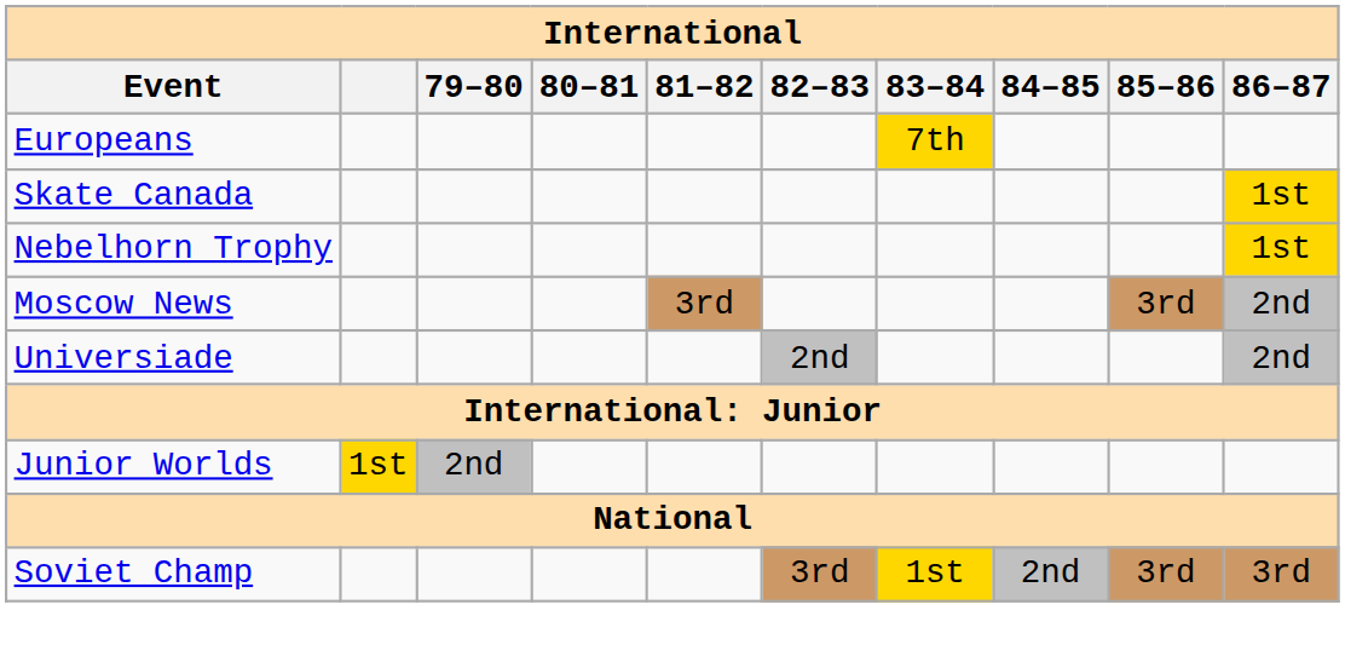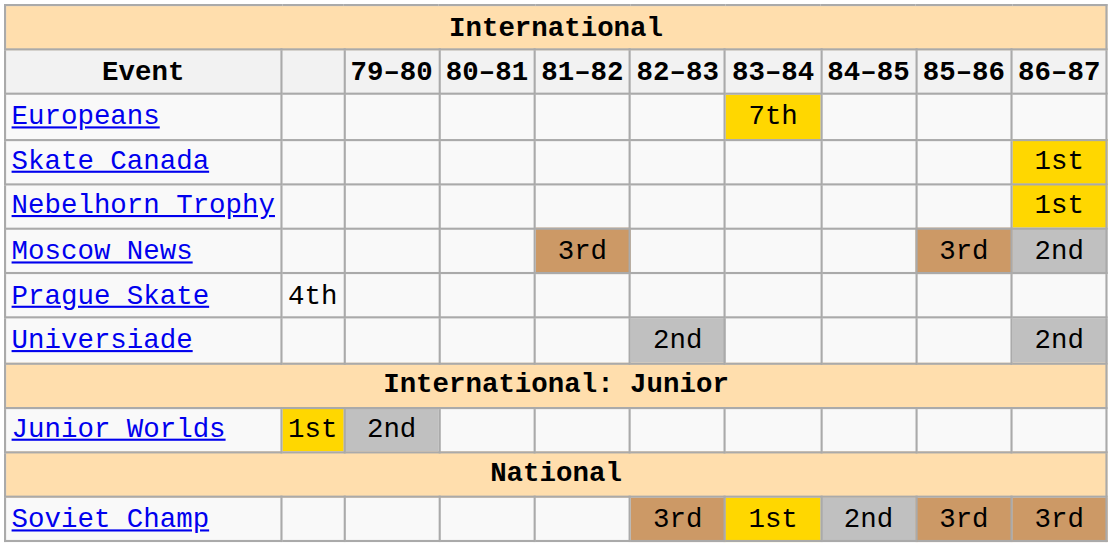 <table class="wikitable" style="text-align:center">
 <tr>
 <th style="background-color: #ffdead; " colspan=10 align=center>International</th>
 </tr>
 <tr>
 <th>Event</th>
 <th></th>
 <th>79–80</th>
 <th>80–81</th>
 <th>81–82</th>
 <th>82–83</th>
 <th>83–84</th>
 <th>84–85</th>
 <th>85–86</th>
 <th>86–87</th>
 </tr>
 <tr>
 <td align=left><a href='#'>Europeans</a></td>
 <td></td>
 <td></td>
 <td></td>
 <td></td>
 <td></td>
 <td style="background: gold;">7th</td>
 <td></td>
 <td></td>
 <td></td>
 </tr>
 <tr>
 <td align=left><a href='#'>Skate Canada</a></td>
 <td></td>
 <td></td>
 <td></td>
 <td></td>
 <td></td>
 <td></td>
 <td></td>
 <td></td>
 <td bgcolor=gold>1st</td>
 </tr>
 <tr>
 <td align=left><a href='#'>Nebelhorn Trophy</a></td>
 <td></td>
 <td></td>
 <td></td>
 <td></td>
 <td></td>
 <td></td>
 <td></td>
 <td></td>
 <td bgcolor=gold>1st</td>
 </tr>
 <tr>
 <td align=left><a href='#'>Moscow News</a></td>
 <td></td>
 <td></td>
 <td></td>
 <td bgcolor=cc9966>3rd</td>
 <td></td>
 <td></td>
 <td></td>
 <td bgcolor=cc9966>3rd</td>
 <td bgcolor=silver>2nd</td>
 </tr>
 <tr>
+<td align=left><a href='#'>Prague Skate</a></td>
+<td>4th</td>
+<td></td>
+<td></td>
+<td></td>
+<td></td>
+<td></td>
+<td></td>
+<td></td>
+<td></td>
+</tr>
+<tr>
 <td align=left><a href='#'>Universiade</a></td>
 <td></td>
 <td></td>
 <td></td>
 <td></td>
 <td bgcolor=silver>2nd</td>
 <td></td>
 <td></td>
 <td></td>
 <td bgcolor=silver>2nd</td>
 </tr>
 <tr>
 <th style="background-color: #ffdead; " colspan=10 align=center>International: Junior</th>
 </tr>
 <tr>
 <td align=left><a href='#'>Junior Worlds</a></td>
 <td bgcolor=gold>1st</td>
 <td bgcolor=silver>2nd</td>
 <td></td>
 <td></td>
 <td></td>
 <td></td>
 <td></td>
 <td></td>
 <td></td>
 </tr>
 <tr>
 <th style="background-color: #ffdead; " colspan=10 align=center>National</th>
 </tr>
 <tr>
 <td align=left><a href='#'>Soviet Champ</a></td>
 <td></td>
 <td></td>
 <td></td>
 <td></td>
 <td bgcolor=cc9966>3rd</td>
 <td bgcolor=gold>1st</td>
 <td bgcolor=silver>2nd</td>
 <td bgcolor=cc9966>3rd</td>
 <td bgcolor=cc9966>3rd</td>
 </tr>
 </table>
